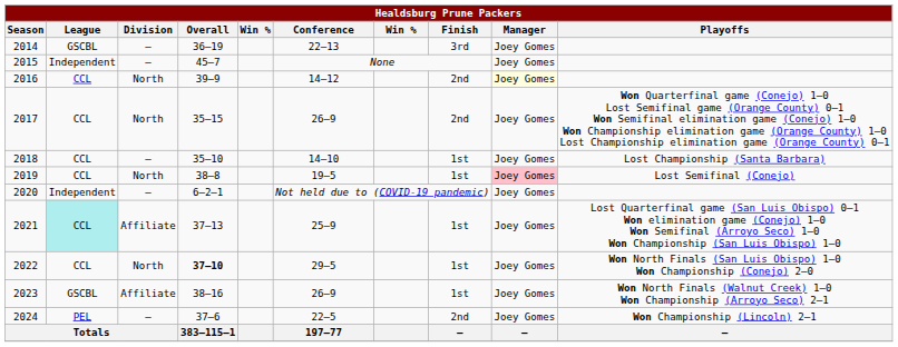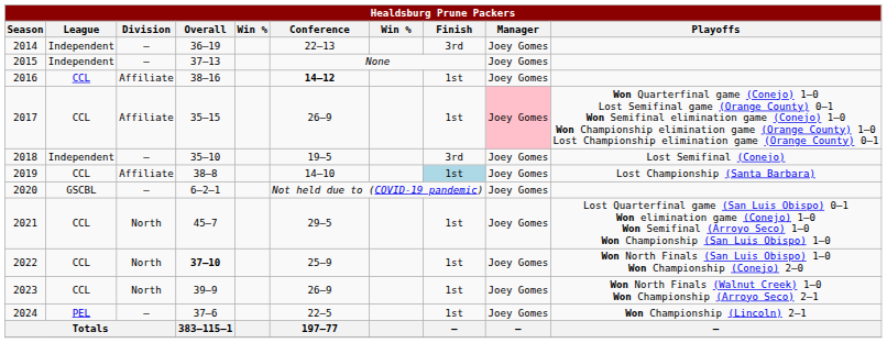 <table class="wikitable">
 <tr>
 <th colspan="11" style="background:darkred;color:white">Healdsburg Prune Packers</th>
 </tr>
 <tr>
 <th>Season</th>
 <th>League</th>
 <th>Division</th>
 <th>Overall</th>
 <th>Win %</th>
 <th>Conference</th>
 <th>Win %</th>
 <th>Finish</th>
 <th>Manager</th>
 <th>Playoffs</th>
 </tr>
 <tr align="center">
 <td>2014</td>
-<td>GSCBL</td>
+<td>Independent</td>
 <td>–</td>
 <td>36–19</td>
 <td></td>
 <td>22–13</td>
 <td></td>
 <td>3rd</td>
 <td>Joey Gomes</td>
 <td></td>
 </tr>
 <tr align="center">
 <td>2015</td>
 <td>Independent</td>
 <td>–</td>
-<td>45–7</td>
+<td>37–13</td>
 <td></td>
 <td colspan="3"><em>None</em></td>
 <td>Joey Gomes</td>
 <td></td>
 </tr>
 <tr align="center">
 <td>2016</td>
 <td><a href='#'>CCL</a></td>
-<td>North</td>
-<td>39–9</td>
+<td>Affiliate</td>
+<td>38–16</td>
 <td></td>
-<td>14–12</td>
+<td><strong>14–12</strong></td>
 <td></td>
-<td>2nd</td>
-<td style="background: lightyellow;">Joey Gomes</td>
+<td>1st</td>
+<td>Joey Gomes</td>
 <td></td>
 </tr>
 <tr align="center">
 <td>2017</td>
 <td>CCL</td>
-<td>North</td>
+<td>Affiliate</td>
 <td>35–15</td>
 <td></td>
 <td>26–9</td>
 <td></td>
-<td>2nd</td>
-<td>Joey Gomes</td>
+<td>1st</td>
+<td style="background: pink;">Joey Gomes</td>
 <td><strong>Won</strong> Quarterfinal game <a href='#'>(Conejo)</a> 1–0 <br> Lost Semifinal game <a href='#'>(Orange County)</a> 0–1 <br> <strong>Won</strong> Semifinal elimination game <a href='#'>(Conejo)</a> 1–0 <br> <strong>Won</strong> Championship elimination game <a href='#'>(Orange County)</a> 1–0 <br> Lost Championship elimination game <a href='#'>(Orange County)</a> 0–1</td>
 </tr>
 <tr align="center">
 <td>2018</td>
-<td>CCL</td>
+<td>Independent</td>
 <td>–</td>
 <td>35–10</td>
 <td></td>
+<td>19–5</td>
+<td></td>
+<td>3rd</td>
+<td>Joey Gomes</td>
+<td>Lost Semifinal <a href='#'>(Conejo)</a></td>
+</tr>
+<tr align="center">
+<td>2019</td>
+<td>CCL</td>
+<td>Affiliate</td>
+<td>38–8</td>
+<td></td>
 <td>14–10</td>
 <td></td>
-<td>1st</td>
+<td style="background: lightblue;">1st</td>
 <td>Joey Gomes</td>
 <td>Lost Championship <a href='#'>(Santa Barbara)</a></td>
 </tr>
 <tr align="center">
-<td>2019</td>
-<td>CCL</td>
-<td>North</td>
-<td>38–8</td>
-<td></td>
-<td>19–5</td>
-<td></td>
-<td>1st</td>
-<td style="background: pink;">Joey Gomes</td>
-<td>Lost Semifinal <a href='#'>(Conejo)</a></td>
-</tr>
-<tr align="center">
 <td>2020</td>
-<td>Independent</td>
+<td>GSCBL</td>
 <td>–</td>
 <td>6–2–1</td>
 <td></td>
 <td colspan="3"><em>Not held due to (<a href='#'>COVID-19 pandemic</a>)</em></td>
 <td>Joey Gomes</td>
 <td></td>
 </tr>
 <tr align="center">
 <td>2021</td>
-<td style="background: paleturquoise;">CCL</td>
-<td>Affiliate</td>
-<td>37–13</td>
+<td>CCL</td>
+<td>North</td>
+<td>45–7</td>
 <td></td>
-<td>25–9</td>
+<td>29–5</td>
 <td></td>
 <td>1st</td>
 <td>Joey Gomes</td>
 <td>Lost Quarterfinal game <a href='#'>(San Luis Obispo)</a> 0–1 <br> <strong>Won</strong> elimination game <a href='#'>(Conejo)</a> 1–0 <br> <strong>Won</strong> Semifinal <a href='#'>(Arroyo Seco)</a> 1–0 <br> <strong>Won</strong> Championship <a href='#'>(San Luis Obispo)</a> 1–0</td>
 </tr>
 <tr align="center">
 <td>2022</td>
 <td>CCL</td>
 <td>North</td>
 <td><strong>37–10</strong></td>
 <td></td>
-<td>29–5</td>
+<td>25–9</td>
 <td></td>
 <td>1st</td>
 <td>Joey Gomes</td>
 <td><strong>Won</strong> North Finals <a href='#'>(San Luis Obispo)</a> 1–0 <br> <strong>Won</strong> Championship <a href='#'>(Conejo)</a> 2–0</td>
 </tr>
 <tr align="center">
 <td>2023</td>
-<td>GSCBL</td>
-<td>Affiliate</td>
-<td>38–16</td>
+<td>CCL</td>
+<td>North</td>
+<td>39–9</td>
 <td></td>
 <td>26–9</td>
 <td></td>
 <td>1st</td>
 <td>Joey Gomes</td>
 <td><strong>Won</strong> North Finals <a href='#'>(Walnut Creek)</a> 1–0 <br> <strong>Won</strong> Championship <a href='#'>(Arroyo Seco)</a> 2–1</td>
 </tr>
 <tr align="center">
 <td>2024</td>
 <td><a href='#'>PEL</a></td>
 <td>–</td>
 <td>37–6</td>
 <td></td>
 <td>22–5</td>
 <td></td>
-<td>2nd</td>
+<td>1st</td>
 <td>Joey Gomes</td>
 <td><strong>Won</strong> Championship <a href='#'>(Lincoln)</a> 2–1</td>
 </tr>
 <tr align="center">
 <th colspan="3">Totals</th>
 <th>383–115–1</th>
 <th></th>
 <th>197–77</th>
 <th></th>
 <th>—</th>
 <th>—</th>
 <th>—</th>
 </tr>
 <tr>
 </tr>
 </table>
